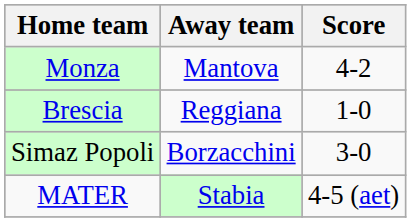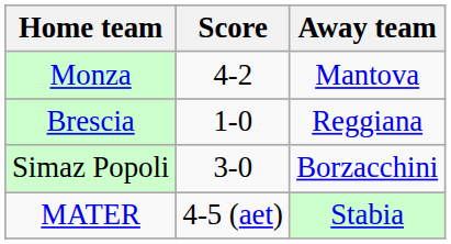 <table class="wikitable" style="text-align: center">
 <tr>
 <th>Home team</th>
+<th>Score</th>
 <th>Away team</th>
-<th>Score</th>
 </tr>
 <tr>
 <td bgcolor="ccffcc"><a href='#'>Monza</a></td>
+<td>4-2</td>
 <td><a href='#'>Mantova</a></td>
-<td>4-2</td>
 </tr>
 <tr>
 <td bgcolor="ccffcc"><a href='#'>Brescia</a></td>
+<td>1-0</td>
 <td><a href='#'>Reggiana</a></td>
-<td>1-0</td>
 </tr>
 <tr>
 <td bgcolor="ccffcc">Simaz Popoli</td>
+<td>3-0</td>
 <td><a href='#'>Borzacchini</a></td>
-<td>3-0</td>
 </tr>
 <tr>
 <td><a href='#'>MATER</a></td>
+<td>4-5 (<a href='#'>aet</a>)</td>
 <td bgcolor="ccffcc"><a href='#'>Stabia</a></td>
-<td>4-5 (<a href='#'>aet</a>)</td>
 </tr>
 </table>
